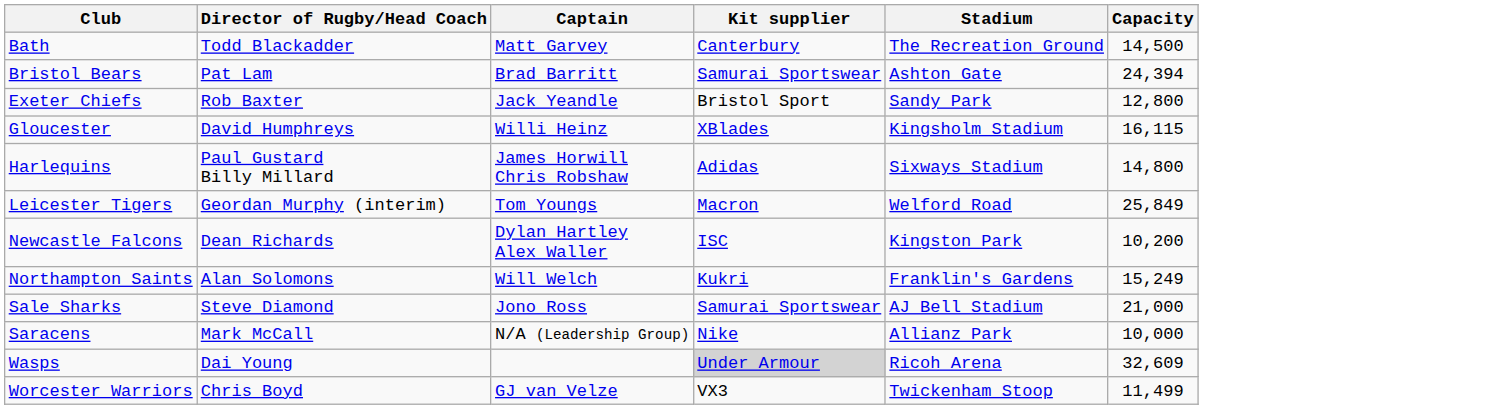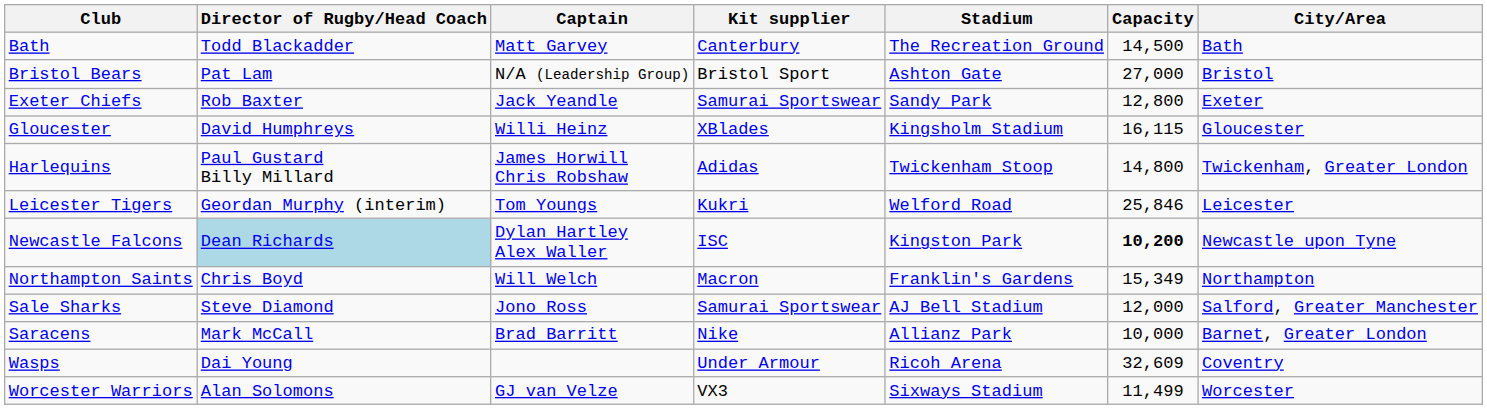 <table class="wikitable sortable">
 <tr>
 <th>Club</th>
 <th>Director of Rugby/Head Coach</th>
 <th>Captain</th>
 <th>Kit supplier</th>
 <th>Stadium</th>
 <th>Capacity</th>
+<th>City/Area</th>
 </tr>
 <tr>
 <td><a href='#'>Bath</a></td>
 <td> <a href='#'>Todd Blackadder</a></td>
 <td> <a href='#'>Matt Garvey</a></td>
 <td><a href='#'>Canterbury</a></td>
 <td><a href='#'>The Recreation Ground</a></td>
 <td align=center>14,500</td>
+<td><a href='#'>Bath</a></td>
 </tr>
 <tr>
 <td><a href='#'>Bristol Bears</a></td>
 <td> <a href='#'>Pat Lam</a></td>
-<td> <a href='#'>Brad Barritt</a></td>
-<td><a href='#'>Samurai Sportswear</a></td>
+<td>N/A <small>(Leadership Group)</small></td>
+<td>Bristol Sport</td>
 <td><a href='#'>Ashton Gate</a></td>
-<td align=center>24,394</td>
+<td align=center>27,000</td>
+<td><a href='#'>Bristol</a></td>
 </tr>
 <tr>
 <td><a href='#'>Exeter Chiefs</a></td>
 <td> <a href='#'>Rob Baxter</a></td>
 <td> <a href='#'>Jack Yeandle</a></td>
-<td>Bristol Sport</td>
+<td><a href='#'>Samurai Sportswear</a></td>
 <td><a href='#'>Sandy Park</a></td>
 <td align=center>12,800</td>
+<td><a href='#'>Exeter</a></td>
 </tr>
 <tr>
 <td><a href='#'>Gloucester</a></td>
 <td> <a href='#'>David Humphreys</a></td>
 <td> <a href='#'>Willi Heinz</a></td>
 <td><a href='#'>XBlades</a></td>
 <td><a href='#'>Kingsholm Stadium</a></td>
 <td align=center>16,115</td>
+<td><a href='#'>Gloucester</a></td>
 </tr>
 <tr>
 <td><a href='#'>Harlequins</a></td>
 <td> <a href='#'>Paul Gustard</a><br> Billy Millard</td>
 <td> <a href='#'>James Horwill</a><br> <a href='#'>Chris Robshaw</a></td>
 <td><a href='#'>Adidas</a></td>
-<td><a href='#'>Sixways Stadium</a></td>
+<td><a href='#'>Twickenham Stoop</a></td>
 <td align=center>14,800</td>
+<td><a href='#'>Twickenham</a>, <a href='#'>Greater London</a></td>
 </tr>
 <tr>
 <td><a href='#'>Leicester Tigers</a></td>
 <td> <a href='#'>Geordan Murphy</a> (interim)</td>
 <td> <a href='#'>Tom Youngs</a></td>
-<td><a href='#'>Macron</a></td>
+<td><a href='#'>Kukri</a></td>
 <td><a href='#'>Welford Road</a></td>
-<td align=center>25,849</td>
+<td align=center>25,846</td>
+<td><a href='#'>Leicester</a></td>
 </tr>
 <tr>
 <td><a href='#'>Newcastle Falcons</a></td>
-<td> <a href='#'>Dean Richards</a></td>
+<td style="background: lightblue;"> <a href='#'>Dean Richards</a></td>
 <td> <a href='#'>Dylan Hartley</a><br> <a href='#'>Alex Waller</a></td>
 <td><a href='#'>ISC</a></td>
 <td><a href='#'>Kingston Park</a></td>
-<td align=center>10,200</td>
+<td align=center><strong>10,200</strong></td>
+<td><a href='#'>Newcastle upon Tyne</a></td>
 </tr>
 <tr>
 <td><a href='#'>Northampton Saints</a></td>
-<td> <a href='#'>Alan Solomons</a></td>
+<td>  <a href='#'>Chris Boyd</a></td>
 <td> <a href='#'>Will Welch</a></td>
-<td><a href='#'>Kukri</a></td>
+<td><a href='#'>Macron</a></td>
 <td><a href='#'>Franklin's Gardens</a></td>
-<td style="text-align:center;">15,249</td>
+<td style="text-align:center;">15,349</td>
+<td><a href='#'>Northampton</a></td>
 </tr>
 <tr>
 <td><a href='#'>Sale Sharks</a></td>
 <td> <a href='#'>Steve Diamond</a></td>
 <td> <a href='#'>Jono Ross</a></td>
 <td><a href='#'>Samurai Sportswear</a></td>
 <td><a href='#'>AJ Bell Stadium</a></td>
-<td align=center>21,000</td>
+<td align=center>12,000</td>
+<td><a href='#'>Salford</a>, <a href='#'>Greater Manchester</a></td>
 </tr>
 <tr>
 <td><a href='#'>Saracens</a></td>
 <td> <a href='#'>Mark McCall</a></td>
-<td>N/A <small>(Leadership Group)</small></td>
+<td> <a href='#'>Brad Barritt</a></td>
 <td><a href='#'>Nike</a></td>
 <td><a href='#'>Allianz Park</a></td>
 <td style="text-align:center;">10,000</td>
+<td><a href='#'>Barnet</a>, <a href='#'>Greater London</a></td>
 </tr>
 <tr>
 <td><a href='#'>Wasps</a></td>
 <td> <a href='#'>Dai Young</a></td>
 <td></td>
-<td style="background: lightgrey;"><a href='#'>Under Armour</a></td>
+<td><a href='#'>Under Armour</a></td>
 <td><a href='#'>Ricoh Arena</a></td>
 <td align=center>32,609</td>
+<td><a href='#'>Coventry</a></td>
 </tr>
 <tr>
 <td><a href='#'>Worcester Warriors</a></td>
-<td>  <a href='#'>Chris Boyd</a></td>
+<td> <a href='#'>Alan Solomons</a></td>
 <td> <a href='#'>GJ van Velze</a></td>
 <td>VX3</td>
-<td><a href='#'>Twickenham Stoop</a></td>
+<td><a href='#'>Sixways Stadium</a></td>
 <td align=center>11,499</td>
+<td><a href='#'>Worcester</a></td>
 </tr>
 </table>
